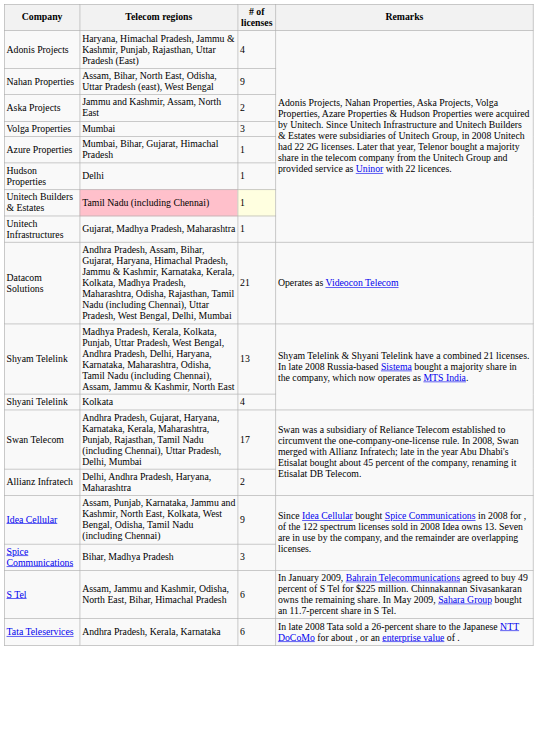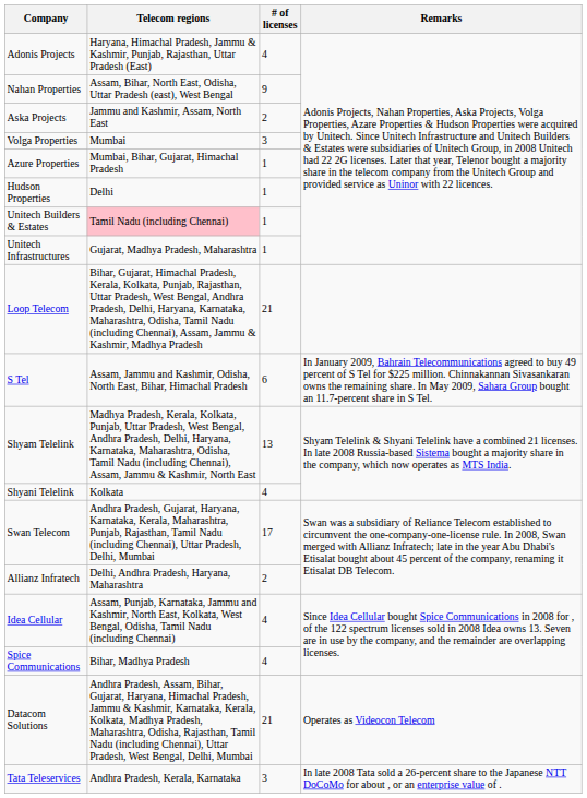 <table class="wikitable">
 <tr>
 <th>Company</th>
 <th>Telecom regions</th>
 <th># of licenses</th>
 <th>Remarks</th>
 </tr>
 <tr>
 <td>Adonis Projects</td>
 <td>Haryana, Himachal Pradesh, Jammu & Kashmir, Punjab, Rajasthan, Uttar Pradesh (East)</td>
 <td>4</td>
 <td rowspan="8">Adonis Projects, Nahan Properties, Aska Projects, Volga Properties, Azare Properties & Hudson Properties were acquired by Unitech. Since Unitech Infrastructure and Unitech Builders & Estates were subsidiaries of Unitech Group, in 2008 Unitech had 22 2G licenses. Later that year, Telenor bought a majority share in the telecom company from the Unitech Group and provided service as <a href='#'>Uninor</a> with 22 licences.</td>
 </tr>
 <tr>
 <td>Nahan Properties</td>
 <td>Assam, Bihar, North East, Odisha, Uttar Pradesh (east), West Bengal</td>
 <td>9</td>
 </tr>
 <tr>
 <td>Aska Projects</td>
 <td>Jammu and Kashmir, Assam, North East</td>
 <td>2</td>
 </tr>
 <tr>
 <td>Volga Properties</td>
 <td>Mumbai</td>
 <td>3</td>
 </tr>
 <tr>
 <td>Azure Properties</td>
 <td>Mumbai, Bihar, Gujarat, Himachal Pradesh</td>
 <td>1</td>
 </tr>
 <tr>
 <td>Hudson Properties</td>
 <td>Delhi</td>
 <td>1</td>
 </tr>
 <tr>
 <td>Unitech Builders & Estates</td>
 <td style="background: pink;">Tamil Nadu (including Chennai)</td>
-<td style="background: lightyellow;">1</td>
+<td>1</td>
 </tr>
 <tr>
 <td>Unitech Infrastructures</td>
 <td>Gujarat, Madhya Pradesh, Maharashtra</td>
 <td>1</td>
 </tr>
 <tr>
-<td>Datacom Solutions</td>
-<td>Andhra Pradesh, Assam, Bihar, Gujarat, Haryana, Himachal Pradesh, Jammu & Kashmir, Karnataka, Kerala, Kolkata, Madhya Pradesh, Maharashtra, Odisha, Rajasthan, Tamil Nadu (including Chennai), Uttar Pradesh, West Bengal, Delhi, Mumbai</td>
+<td><a href='#'>Loop Telecom</a></td>
+<td>Bihar, Gujarat, Himachal Pradesh, Kerala, Kolkata, Punjab, Rajasthan, Uttar Pradesh, West Bengal, Andhra Pradesh, Delhi, Haryana, Karnataka, Maharashtra, Odisha, Tamil Nadu (including Chennai), Assam, Jammu & Kashmir, Madhya Pradesh</td>
 <td>21</td>
-<td>Operates as <a href='#'>Videocon Telecom</a></td>
+<td></td>
+</tr>
+<tr>
+<td><a href='#'>S Tel</a></td>
+<td>Assam, Jammu and Kashmir, Odisha, North East, Bihar, Himachal Pradesh</td>
+<td>6</td>
+<td>In January 2009, <a href='#'>Bahrain Telecommunications</a> agreed to buy 49 percent of S Tel for $225 million. Chinnakannan Sivasankaran owns the remaining share. In May 2009, <a href='#'>Sahara Group</a> bought an 11.7-percent share in S Tel.</td>
 </tr>
 <tr>
 <td>Shyam Telelink</td>
 <td>Madhya Pradesh, Kerala, Kolkata, Punjab, Uttar Pradesh, West Bengal, Andhra Pradesh, Delhi, Haryana, Karnataka, Maharashtra, Odisha, Tamil Nadu (including Chennai), Assam, Jammu & Kashmir, North East</td>
 <td>13</td>
 <td rowspan="2">Shyam Telelink & Shyani Telelink have a combined 21 licenses. In late 2008 Russia-based <a href='#'>Sistema</a> bought a majority share in the company, which now operates as <a href='#'>MTS India</a>.</td>
 </tr>
 <tr>
 <td>Shyani Telelink</td>
 <td>Kolkata</td>
 <td>4</td>
 </tr>
 <tr>
 <td>Swan Telecom</td>
 <td>Andhra Pradesh, Gujarat, Haryana, Karnataka, Kerala, Maharashtra, Punjab, Rajasthan, Tamil Nadu (including Chennai), Uttar Pradesh, Delhi, Mumbai</td>
 <td>17</td>
 <td rowspan="2">Swan was a subsidiary of Reliance Telecom established to circumvent the one-company-one-license rule. In 2008, Swan merged with Allianz Infratech; late in the year Abu Dhabi's Etisalat bought about 45 percent of the company, renaming it Etisalat DB Telecom.</td>
 </tr>
 <tr>
 <td>Allianz Infratech</td>
 <td>Delhi, Andhra Pradesh, Haryana, Maharashtra</td>
 <td>2</td>
 </tr>
 <tr>
 <td><a href='#'>Idea Cellular</a></td>
 <td>Assam, Punjab, Karnataka, Jammu and Kashmir, North East, Kolkata, West Bengal, Odisha, Tamil Nadu (including Chennai)</td>
-<td>9</td>
+<td>4</td>
 <td rowspan="2">Since <a href='#'>Idea Cellular</a> bought <a href='#'>Spice Communications</a> in 2008 for , of the 122 spectrum licenses sold in 2008 Idea owns 13. Seven are in use by the company, and the remainder are overlapping licenses.</td>
 </tr>
 <tr>
 <td><a href='#'>Spice Communications</a></td>
 <td>Bihar, Madhya Pradesh</td>
-<td>3</td>
+<td>4</td>
 </tr>
 <tr>
-<td><a href='#'>S Tel</a></td>
-<td>Assam, Jammu and Kashmir, Odisha, North East, Bihar, Himachal Pradesh</td>
-<td>6</td>
-<td>In January 2009, <a href='#'>Bahrain Telecommunications</a> agreed to buy 49 percent of S Tel for $225 million. Chinnakannan Sivasankaran owns the remaining share. In May 2009, <a href='#'>Sahara Group</a> bought an 11.7-percent share in S Tel.</td>
+<td>Datacom Solutions</td>
+<td>Andhra Pradesh, Assam, Bihar, Gujarat, Haryana, Himachal Pradesh, Jammu & Kashmir, Karnataka, Kerala, Kolkata, Madhya Pradesh, Maharashtra, Odisha, Rajasthan, Tamil Nadu (including Chennai), Uttar Pradesh, West Bengal, Delhi, Mumbai</td>
+<td>21</td>
+<td>Operates as <a href='#'>Videocon Telecom</a></td>
 </tr>
 <tr>
 <td><a href='#'>Tata Teleservices</a></td>
 <td>Andhra Pradesh, Kerala, Karnataka</td>
-<td>6</td>
+<td>3</td>
 <td>In late 2008 Tata sold a 26-percent share to the Japanese <a href='#'>NTT DoCoMo</a> for about , or an <a href='#'>enterprise value</a> of .</td>
 </tr>
 </table>
